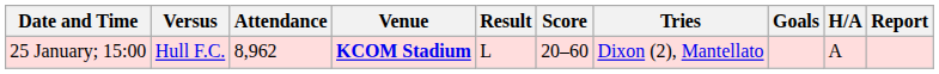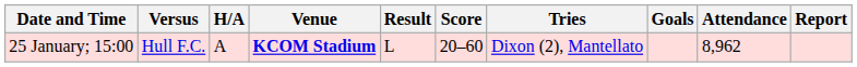 <table class="wikitable" style="font-size:85%;">
 <tr>
 <th>Date and Time</th>
 <th>Versus</th>
-<th>Attendance</th>
+<th>H/A</th>
 <th>Venue</th>
 <th>Result</th>
 <th>Score</th>
 <th>Tries</th>
 <th>Goals</th>
-<th>H/A</th>
+<th>Attendance</th>
 <th>Report</th>
 </tr>
 <tr style="background:#ffdddd;">
 <td>25 January; 15:00</td>
 <td> <a href='#'>Hull F.C.</a></td>
-<td>8,962</td>
+<td>A</td>
 <td><strong><a href='#'>KCOM Stadium</a></strong></td>
 <td>L</td>
 <td>20–60</td>
 <td><a href='#'>Dixon</a> (2), <a href='#'>Mantellato</a></td>
 <td></td>
-<td>A</td>
+<td>8,962</td>
 <td></td>
 </tr>
 </table>
